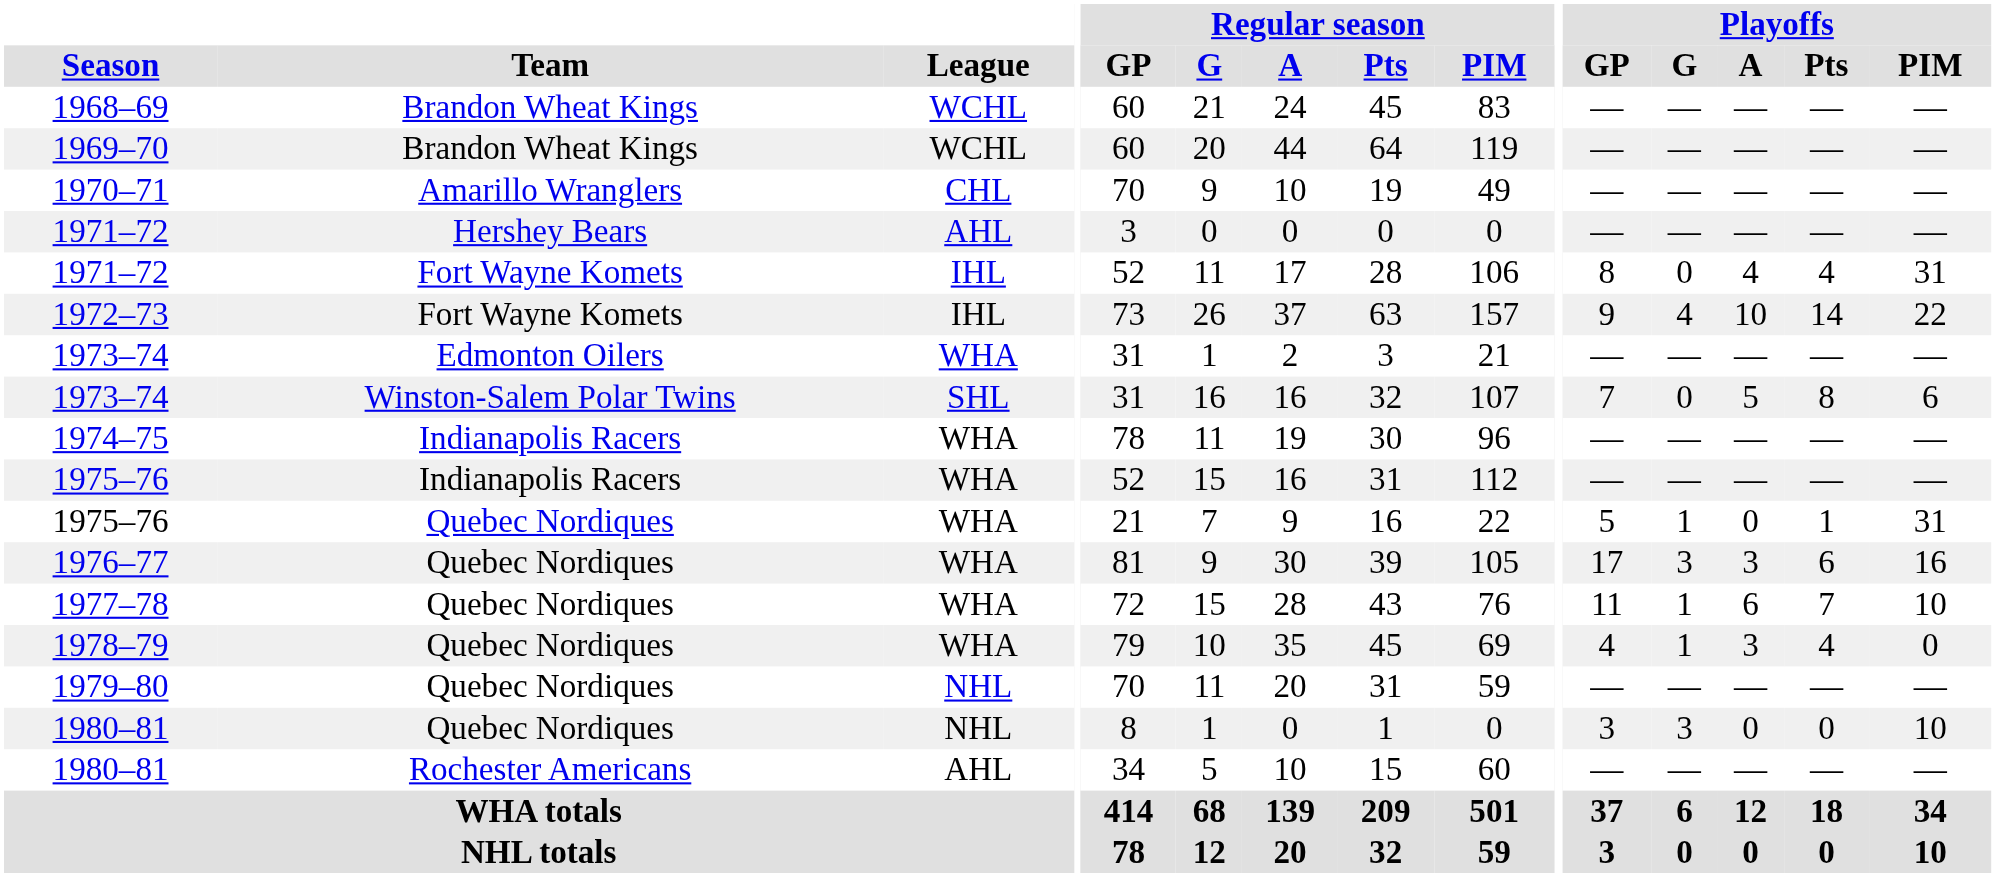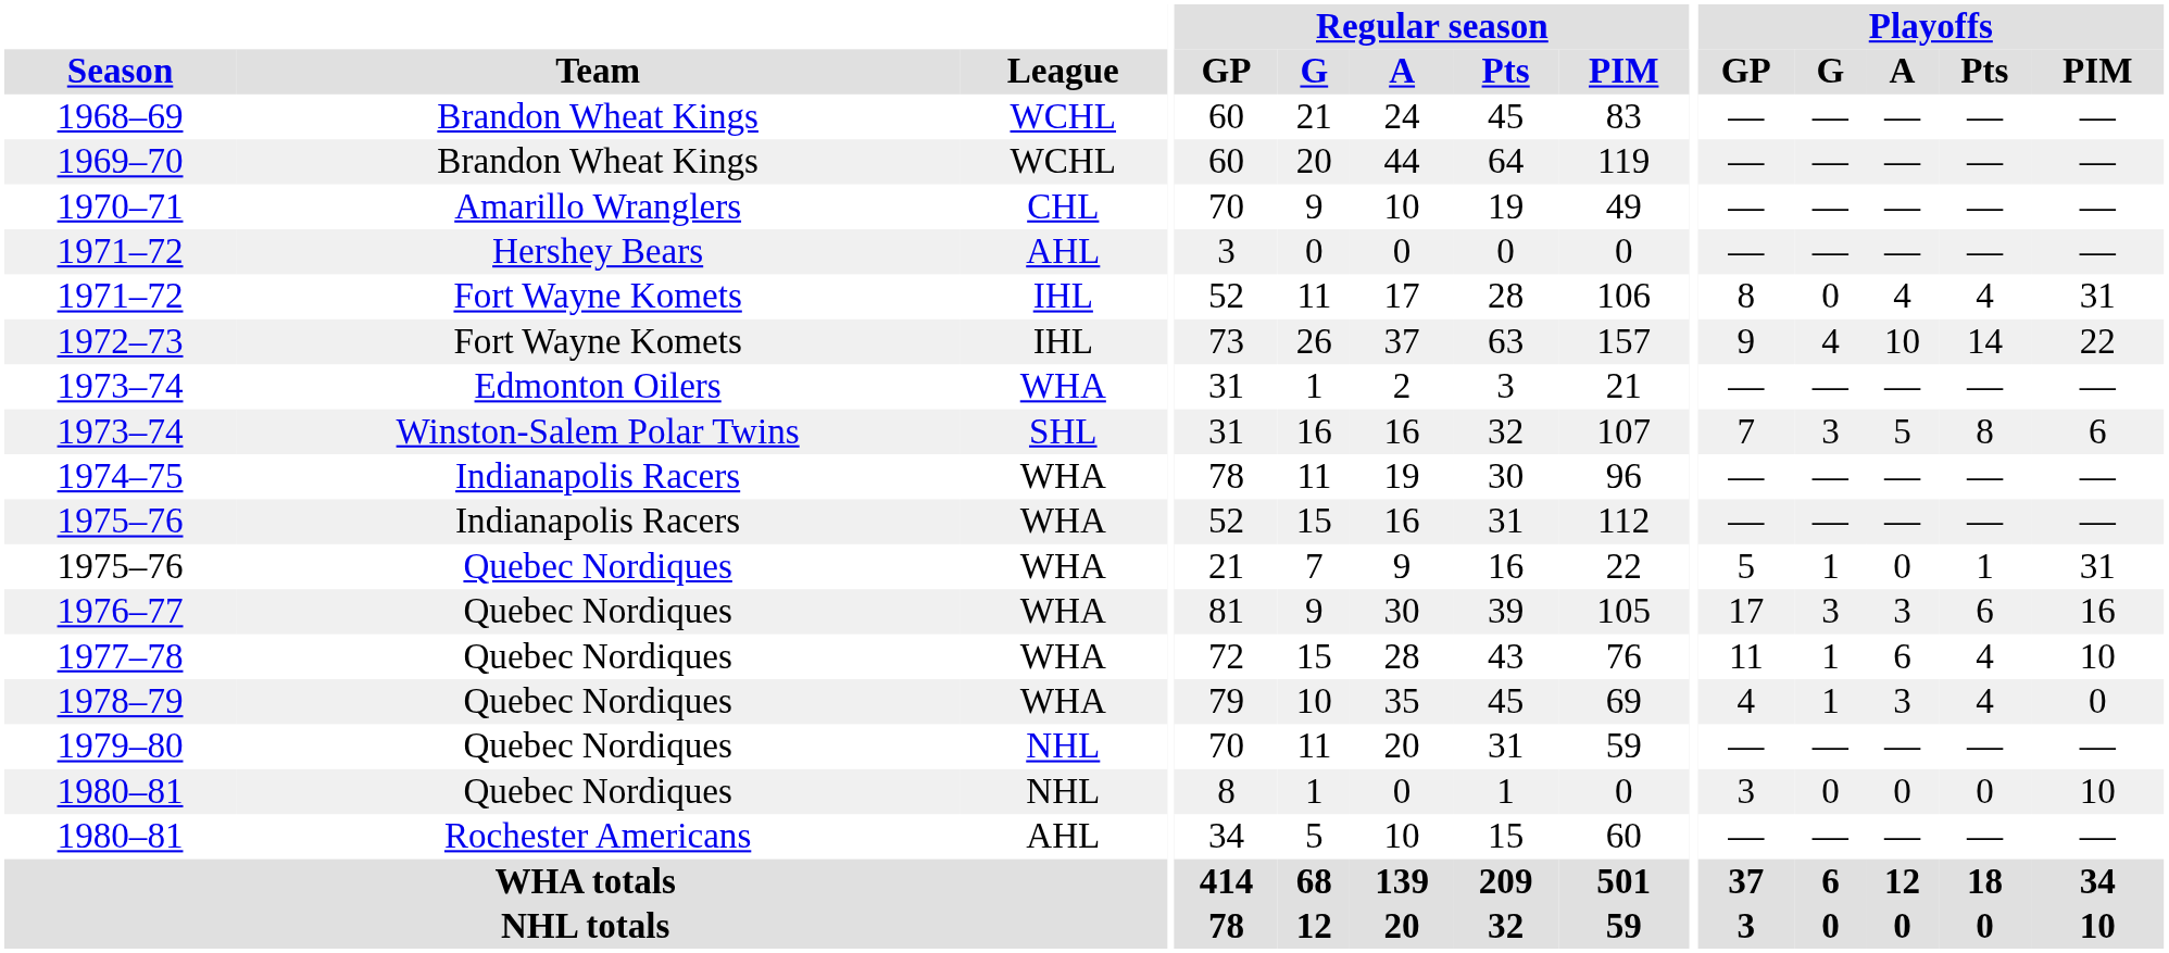 <table border="0" cellpadding="1" cellspacing="0" style="text-align:center; width:60em">
 <tr bgcolor="#e0e0e0">
 <th colspan="3" bgcolor="#ffffff"></th>
 <th rowspan="100" bgcolor="#ffffff"></th>
 <th colspan="5"><a href='#'>Regular season</a></th>
 <th rowspan="100" bgcolor="#ffffff"></th>
 <th colspan="5"><a href='#'>Playoffs</a></th>
 </tr>
 <tr bgcolor="#e0e0e0">
 <th><a href='#'>Season</a></th>
 <th>Team</th>
 <th>League</th>
 <th>GP</th>
 <th><a href='#'>G</a></th>
 <th><a href='#'>A</a></th>
 <th><a href='#'>Pts</a></th>
 <th><a href='#'>PIM</a></th>
 <th>GP</th>
 <th>G</th>
 <th>A</th>
 <th>Pts</th>
 <th>PIM</th>
 </tr>
 <tr>
 <td><a href='#'>1968–69</a></td>
 <td><a href='#'>Brandon Wheat Kings</a></td>
 <td><a href='#'>WCHL</a></td>
 <td>60</td>
 <td>21</td>
 <td>24</td>
 <td>45</td>
 <td>83</td>
 <td>—</td>
 <td>—</td>
 <td>—</td>
 <td>—</td>
 <td>—</td>
 </tr>
 <tr bgcolor="#f0f0f0">
 <td><a href='#'>1969–70</a></td>
 <td>Brandon Wheat Kings</td>
 <td>WCHL</td>
 <td>60</td>
 <td>20</td>
 <td>44</td>
 <td>64</td>
 <td>119</td>
 <td>—</td>
 <td>—</td>
 <td>—</td>
 <td>—</td>
 <td>—</td>
 </tr>
 <tr>
 <td><a href='#'>1970–71</a></td>
 <td><a href='#'>Amarillo Wranglers</a></td>
 <td><a href='#'>CHL</a></td>
 <td>70</td>
 <td>9</td>
 <td>10</td>
 <td>19</td>
 <td>49</td>
 <td>—</td>
 <td>—</td>
 <td>—</td>
 <td>—</td>
 <td>—</td>
 </tr>
 <tr bgcolor="#f0f0f0">
 <td><a href='#'>1971–72</a></td>
 <td><a href='#'>Hershey Bears</a></td>
 <td><a href='#'>AHL</a></td>
 <td>3</td>
 <td>0</td>
 <td>0</td>
 <td>0</td>
 <td>0</td>
 <td>—</td>
 <td>—</td>
 <td>—</td>
 <td>—</td>
 <td>—</td>
 </tr>
 <tr>
 <td><a href='#'>1971–72</a></td>
 <td><a href='#'>Fort Wayne Komets</a></td>
 <td><a href='#'>IHL</a></td>
 <td>52</td>
 <td>11</td>
 <td>17</td>
 <td>28</td>
 <td>106</td>
 <td>8</td>
 <td>0</td>
 <td>4</td>
 <td>4</td>
 <td>31</td>
 </tr>
 <tr bgcolor="#f0f0f0">
 <td><a href='#'>1972–73</a></td>
 <td>Fort Wayne Komets</td>
 <td>IHL</td>
 <td>73</td>
 <td>26</td>
 <td>37</td>
 <td>63</td>
 <td>157</td>
 <td>9</td>
 <td>4</td>
 <td>10</td>
 <td>14</td>
 <td>22</td>
 </tr>
 <tr>
 <td><a href='#'>1973–74</a></td>
 <td><a href='#'>Edmonton Oilers</a></td>
 <td><a href='#'>WHA</a></td>
 <td>31</td>
 <td>1</td>
 <td>2</td>
 <td>3</td>
 <td>21</td>
 <td>—</td>
 <td>—</td>
 <td>—</td>
 <td>—</td>
 <td>—</td>
 </tr>
 <tr bgcolor="#f0f0f0">
 <td><a href='#'>1973–74</a></td>
 <td><a href='#'>Winston-Salem Polar Twins</a></td>
 <td><a href='#'>SHL</a></td>
 <td>31</td>
 <td>16</td>
 <td>16</td>
 <td>32</td>
 <td>107</td>
 <td>7</td>
-<td>0</td>
+<td>3</td>
 <td>5</td>
 <td>8</td>
 <td>6</td>
 </tr>
 <tr>
 <td><a href='#'>1974–75</a></td>
 <td><a href='#'>Indianapolis Racers</a></td>
 <td>WHA</td>
 <td>78</td>
 <td>11</td>
 <td>19</td>
 <td>30</td>
 <td>96</td>
 <td>—</td>
 <td>—</td>
 <td>—</td>
 <td>—</td>
 <td>—</td>
 </tr>
 <tr bgcolor="#f0f0f0">
 <td><a href='#'>1975–76</a></td>
 <td>Indianapolis Racers</td>
 <td>WHA</td>
 <td>52</td>
 <td>15</td>
 <td>16</td>
 <td>31</td>
 <td>112</td>
 <td>—</td>
 <td>—</td>
 <td>—</td>
 <td>—</td>
 <td>—</td>
 </tr>
 <tr>
 <td>1975–76</td>
 <td><a href='#'>Quebec Nordiques</a></td>
 <td>WHA</td>
 <td>21</td>
 <td>7</td>
 <td>9</td>
 <td>16</td>
 <td>22</td>
 <td>5</td>
 <td>1</td>
 <td>0</td>
 <td>1</td>
 <td>31</td>
 </tr>
 <tr bgcolor="#f0f0f0">
 <td><a href='#'>1976–77</a></td>
 <td>Quebec Nordiques</td>
 <td>WHA</td>
 <td>81</td>
 <td>9</td>
 <td>30</td>
 <td>39</td>
 <td>105</td>
 <td>17</td>
 <td>3</td>
 <td>3</td>
 <td>6</td>
 <td>16</td>
 </tr>
 <tr>
 <td><a href='#'>1977–78</a></td>
 <td>Quebec Nordiques</td>
 <td>WHA</td>
 <td>72</td>
 <td>15</td>
 <td>28</td>
 <td>43</td>
 <td>76</td>
 <td>11</td>
 <td>1</td>
 <td>6</td>
-<td>7</td>
+<td>4</td>
 <td>10</td>
 </tr>
 <tr bgcolor="#f0f0f0">
 <td><a href='#'>1978–79</a></td>
 <td>Quebec Nordiques</td>
 <td>WHA</td>
 <td>79</td>
 <td>10</td>
 <td>35</td>
 <td>45</td>
 <td>69</td>
 <td>4</td>
 <td>1</td>
 <td>3</td>
 <td>4</td>
 <td>0</td>
 </tr>
 <tr>
 <td><a href='#'>1979–80</a></td>
 <td>Quebec Nordiques</td>
 <td><a href='#'>NHL</a></td>
 <td>70</td>
 <td>11</td>
 <td>20</td>
 <td>31</td>
 <td>59</td>
 <td>—</td>
 <td>—</td>
 <td>—</td>
 <td>—</td>
 <td>—</td>
 </tr>
 <tr bgcolor="#f0f0f0">
 <td><a href='#'>1980–81</a></td>
 <td>Quebec Nordiques</td>
 <td>NHL</td>
 <td>8</td>
 <td>1</td>
 <td>0</td>
 <td>1</td>
 <td>0</td>
 <td>3</td>
-<td>3</td>
+<td>0</td>
 <td>0</td>
 <td>0</td>
 <td>10</td>
 </tr>
 <tr>
 <td><a href='#'>1980–81</a></td>
 <td><a href='#'>Rochester Americans</a></td>
 <td>AHL</td>
 <td>34</td>
 <td>5</td>
 <td>10</td>
 <td>15</td>
 <td>60</td>
 <td>—</td>
 <td>—</td>
 <td>—</td>
 <td>—</td>
 <td>—</td>
 </tr>
 <tr bgcolor="#e0e0e0">
 <th colspan="3">WHA totals</th>
 <th>414</th>
 <th>68</th>
 <th>139</th>
 <th>209</th>
 <th>501</th>
 <th>37</th>
 <th>6</th>
 <th>12</th>
 <th>18</th>
 <th>34</th>
 </tr>
 <tr bgcolor="#e0e0e0">
 <th colspan="3">NHL totals</th>
 <th>78</th>
 <th>12</th>
 <th>20</th>
 <th>32</th>
 <th>59</th>
 <th>3</th>
 <th>0</th>
 <th>0</th>
 <th>0</th>
 <th>10</th>
 </tr>
 </table>
